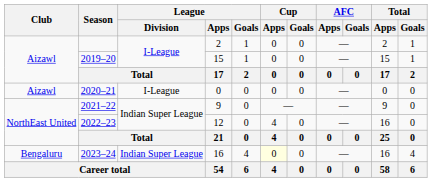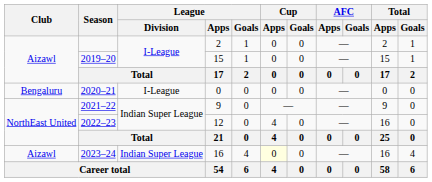 <table class="wikitable" style="text-align: center;">
 <tr>
 <th rowspan="2">Club</th>
 <th rowspan="2">Season</th>
 <th colspan="3">League</th>
 <th colspan="2">Cup</th>
 <th colspan="2"><a href='#'>AFC</a></th>
 <th colspan="2">Total</th>
 </tr>
 <tr>
 <th>Division</th>
 <th>Apps</th>
 <th>Goals</th>
 <th>Apps</th>
 <th>Goals</th>
 <th>Apps</th>
 <th>Goals</th>
 <th>Apps</th>
 <th>Goals</th>
 </tr>
 <tr>
 <td rowspan="3"><a href='#'>Aizawl</a></td>
 <td></td>
 <td rowspan="2"><a href='#'>I-League</a></td>
 <td>2</td>
 <td>1</td>
 <td>0</td>
 <td>0</td>
 <td colspan="2">—</td>
 <td>2</td>
 <td>1</td>
 </tr>
 <tr>
 <td><a href='#'>2019–20</a></td>
 <td>15</td>
 <td>1</td>
 <td>0</td>
 <td>0</td>
 <td colspan="2">—</td>
 <td>15</td>
 <td>1</td>
 </tr>
 <tr>
 <th colspan="2">Total</th>
 <th>17</th>
 <th>2</th>
 <th>0</th>
 <th>0</th>
 <th>0</th>
 <th>0</th>
 <th>17</th>
 <th>2</th>
 </tr>
 <tr>
-<td rowspan="1"><a href='#'>Aizawl</a></td>
+<td rowspan="1"><a href='#'>Bengaluru</a></td>
 <td><a href='#'>2020–21</a></td>
 <td rowspan="1">I-League</td>
 <td>0</td>
 <td>0</td>
 <td>0</td>
 <td>0</td>
 <td colspan="2">—</td>
 <td>0</td>
 <td>0</td>
 </tr>
 <tr>
 <td rowspan="3"><a href='#'>NorthEast United</a></td>
 <td><a href='#'>2021–22</a></td>
 <td rowspan="2">Indian Super League</td>
 <td>9</td>
 <td>0</td>
 <td colspan="2">—</td>
 <td colspan="2">—</td>
 <td>9</td>
 <td>0</td>
 </tr>
 <tr>
 <td><a href='#'>2022–23</a></td>
 <td>12</td>
 <td>0</td>
 <td>4</td>
 <td>0</td>
 <td colspan="2">—</td>
 <td>16</td>
 <td>0</td>
 </tr>
 <tr>
 <th colspan="2">Total</th>
 <th>21</th>
 <th>0</th>
 <th>4</th>
 <th>0</th>
 <th>0</th>
 <th>0</th>
 <th>25</th>
 <th>0</th>
 </tr>
 <tr>
-<td rowspan="1"><a href='#'>Bengaluru</a></td>
+<td rowspan="1"><a href='#'>Aizawl</a></td>
 <td><a href='#'>2023–24</a></td>
 <td rowspan="1"><a href='#'>Indian Super League</a></td>
 <td>16</td>
 <td>4</td>
 <td style="background: lightyellow;">0</td>
 <td>0</td>
 <td colspan="2">—</td>
 <td>16</td>
 <td>4</td>
 </tr>
 <tr>
 <th colspan="3">Career total</th>
 <th>54</th>
 <th>6</th>
 <th>4</th>
 <th>0</th>
 <th>0</th>
 <th>0</th>
 <th>58</th>
 <th>6</th>
 </tr>
 </table>
